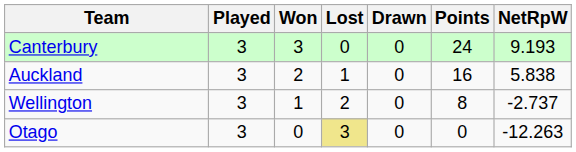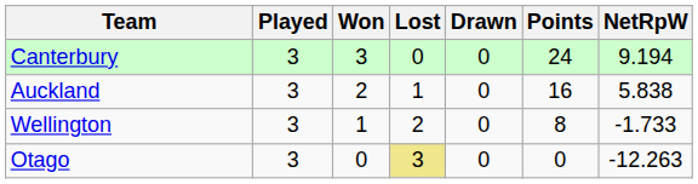 <table class="wikitable" style="text-align:center;">
 <tr>
 <th width=175>Team</th>
 <th style="width:30px;" abbr="Played">Played</th>
 <th style="width:30px;" abbr="Won">Won</th>
 <th style="width:30px;" abbr="Lost">Lost</th>
 <th style="width:30px;" abbr="Drawn">Drawn</th>
 <th style="width:30px;" abbr="Points">Points</th>
 <th style="width:30px;" abbr="NetRpW">NetRpW</th>
 </tr>
 <tr style="background:#cfc">
 <td style="text-align:left;"><a href='#'>Canterbury</a></td>
 <td>3</td>
 <td>3</td>
 <td>0</td>
 <td>0</td>
 <td>24</td>
-<td>9.193</td>
+<td>9.194</td>
 </tr>
 <tr>
 <td style="text-align:left;"><a href='#'>Auckland</a></td>
 <td>3</td>
 <td>2</td>
 <td>1</td>
 <td>0</td>
 <td>16</td>
 <td>5.838</td>
 </tr>
 <tr>
 <td style="text-align:left;"><a href='#'>Wellington</a></td>
 <td>3</td>
 <td>1</td>
 <td>2</td>
 <td>0</td>
 <td>8</td>
-<td>-2.737</td>
+<td>-1.733</td>
 </tr>
 <tr>
 <td style="text-align:left;"><a href='#'>Otago</a></td>
 <td>3</td>
 <td>0</td>
 <td style="background: khaki;">3</td>
 <td>0</td>
 <td>0</td>
 <td>-12.263</td>
 </tr>
 </table>
